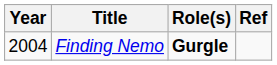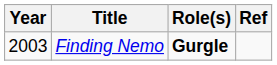 <table class="wikitable plainrowheaders sortable">
 <tr>
 <th scope="col">Year</th>
 <th scope="col">Title</th>
 <th scope="col">Role(s)</th>
 <th scope="col" class="unsortable">Ref</th>
 </tr>
 <tr>
-<td>2004</td>
+<td>2003</td>
 <td><em><a href='#'>Finding Nemo</a></em></td>
 <td><strong>Gurgle</strong></td>
 <td></td>
 </tr>
 </table>
